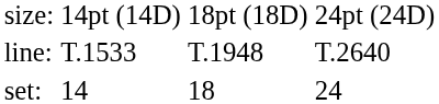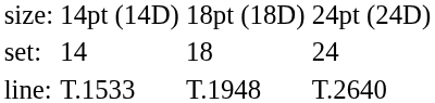 <table style="margin-left:40px;">
 <tr>
 <td>size:</td>
 <td>14pt (14D)</td>
 <td>18pt (18D)</td>
 <td>24pt (24D)</td>
 </tr>
 <tr>
+<td>set:</td>
+<td>14</td>
+<td>18</td>
+<td>24</td>
+</tr>
+<tr>
 <td>line:</td>
 <td>T.1533</td>
 <td>T.1948</td>
 <td>T.2640</td>
 </tr>
-<tr>
-<td>set:</td>
-<td>14</td>
-<td>18</td>
-<td>24</td>
-</tr>
 </table>
